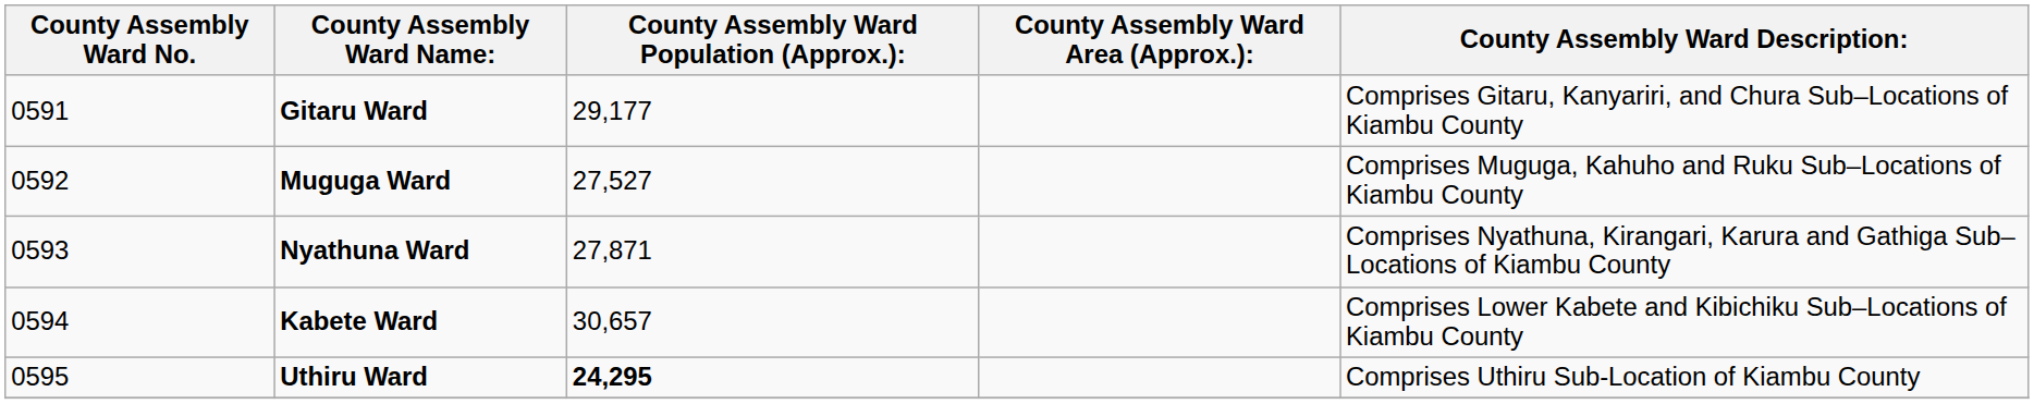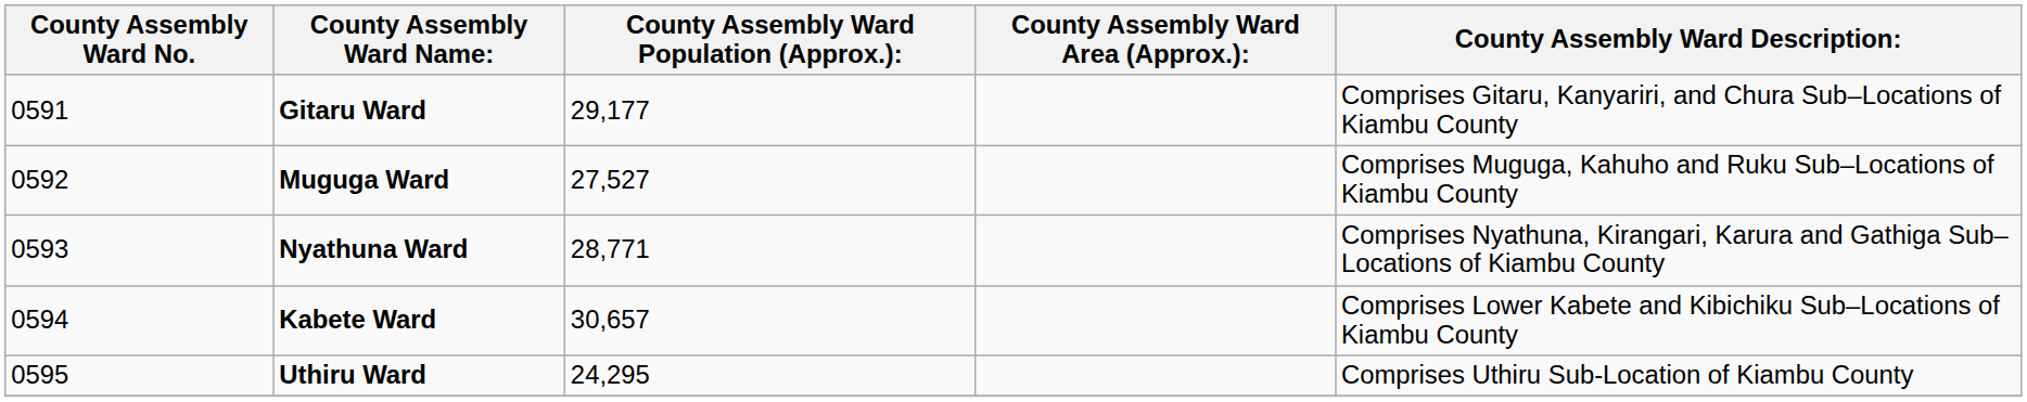 <table class="wikitable">
 <tr>
 <th>County Assembly Ward No.</th>
 <th>County Assembly Ward Name:</th>
 <th>County Assembly Ward Population (Approx.):</th>
 <th>County Assembly Ward Area (Approx.):</th>
 <th>County Assembly Ward Description:</th>
 </tr>
 <tr>
 <td>0591</td>
 <td><strong>Gitaru Ward</strong></td>
 <td>29,177</td>
 <td></td>
 <td>Comprises  Gitaru, Kanyariri, and Chura Sub–Locations  of Kiambu County</td>
 </tr>
 <tr>
 <td>0592</td>
 <td><strong>Muguga Ward</strong></td>
 <td>27,527</td>
 <td></td>
 <td>Comprises  Muguga, Kahuho and Ruku Sub–Locations of Kiambu County</td>
 </tr>
 <tr>
 <td>0593</td>
 <td><strong>Nyathuna Ward</strong></td>
-<td>27,871</td>
+<td>28,771</td>
 <td></td>
 <td>Comprises  Nyathuna, Kirangari, Karura and Gathiga Sub–Locations of Kiambu County</td>
 </tr>
 <tr>
 <td>0594</td>
 <td><strong>Kabete Ward</strong></td>
 <td>30,657</td>
 <td></td>
 <td>Comprises  Lower Kabete and Kibichiku Sub–Locations of Kiambu County</td>
 </tr>
 <tr>
 <td>0595</td>
 <td><strong>Uthiru  Ward</strong></td>
-<td><strong>24,295</strong></td>
+<td>24,295</td>
 <td></td>
 <td>Comprises  Uthiru Sub-Location of Kiambu County</td>
 </tr>
 <tr>
 </tr>
 </table>
